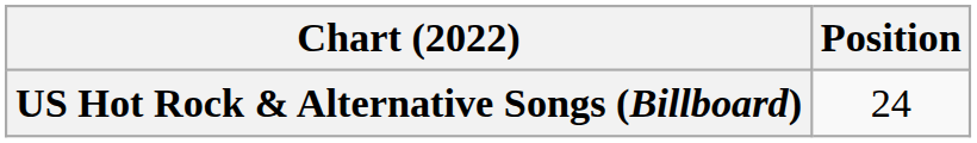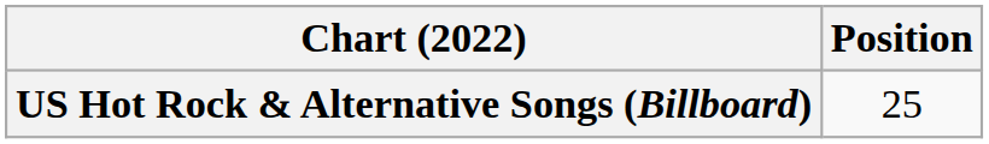 <table class="wikitable plainrowheaders" style="text-align:center">
 <tr>
 <th scope="col">Chart (2022)</th>
 <th scope="col">Position</th>
 </tr>
 <tr>
 <th scope="row">US Hot Rock & Alternative Songs (<em>Billboard</em>)</th>
-<td>24</td>
+<td>25</td>
 </tr>
 </table>
